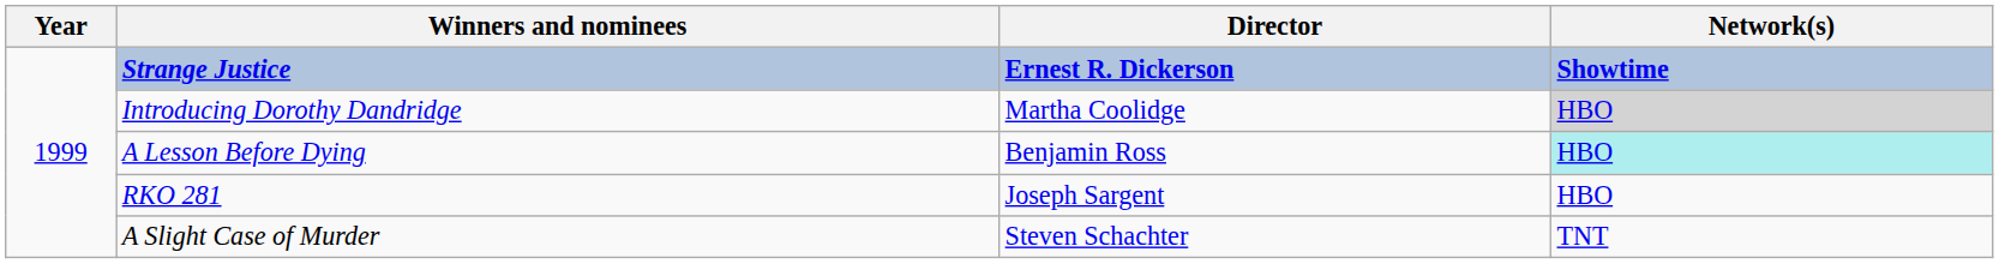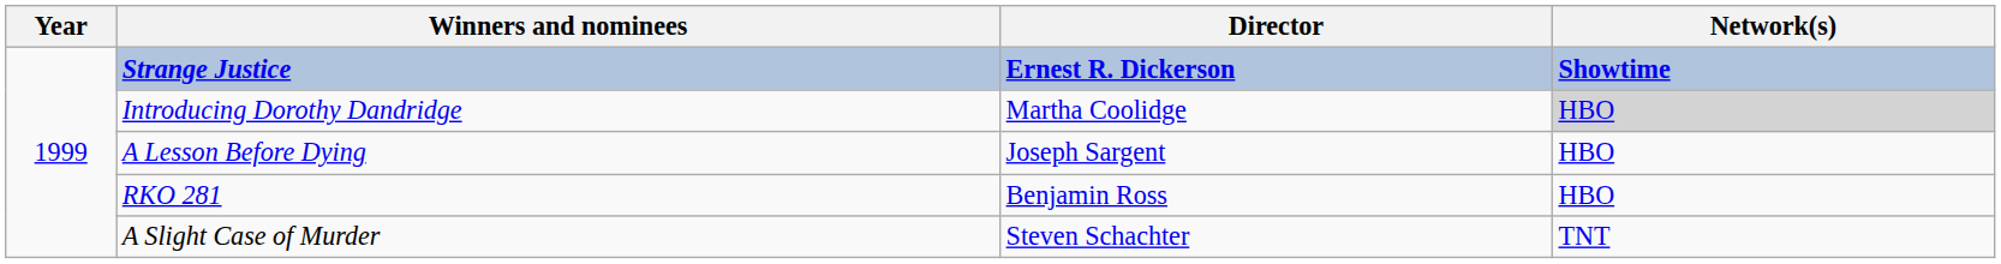 <table class="wikitable" width="95%" cellpadding="5">
 <tr>
 <th style="width:5%;">Year</th>
 <th style="width:40%;">Winners and nominees</th>
 <th style="width:25%;">Director</th>
 <th style="width:20%;">Network(s)</th>
 </tr>
 <tr>
 <td rowspan="5" style="text-align:center;"><a href='#'>1999</a></td>
 <td style="background:#B0C4DE;"><strong><em><a href='#'>Strange Justice</a></em></strong></td>
 <td style="background:#B0C4DE;"><strong><a href='#'>Ernest R. Dickerson</a></strong></td>
 <td style="background:#B0C4DE;"><strong><a href='#'>Showtime</a></strong></td>
 </tr>
 <tr>
 <td><em><a href='#'>Introducing Dorothy Dandridge</a></em></td>
 <td><a href='#'>Martha Coolidge</a></td>
 <td style="background: lightgrey;"><a href='#'>HBO</a></td>
 </tr>
 <tr>
 <td><em><a href='#'>A Lesson Before Dying</a></em></td>
-<td><a href='#'>Benjamin Ross</a></td>
-<td style="background: paleturquoise;"><a href='#'>HBO</a></td>
+<td><a href='#'>Joseph Sargent</a></td>
+<td><a href='#'>HBO</a></td>
 </tr>
 <tr>
 <td><em><a href='#'>RKO 281</a></em></td>
-<td><a href='#'>Joseph Sargent</a></td>
+<td><a href='#'>Benjamin Ross</a></td>
 <td><a href='#'>HBO</a></td>
 </tr>
 <tr>
 <td><em>A Slight Case of Murder</em></td>
 <td><a href='#'>Steven Schachter</a></td>
 <td><a href='#'>TNT</a></td>
 </tr>
 </table>
